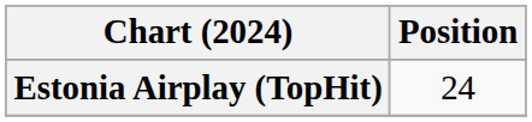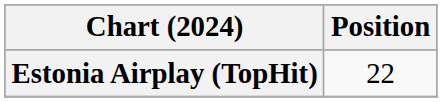 <table class="wikitable plainrowheaders" style="text-align:center">
 <tr>
 <th scope="col">Chart (2024)</th>
 <th scope="col">Position</th>
 </tr>
 <tr>
 <th scope="row">Estonia Airplay (TopHit)</th>
-<td>24</td>
+<td>22</td>
 </tr>
 <tr>
 </tr>
 </table>
